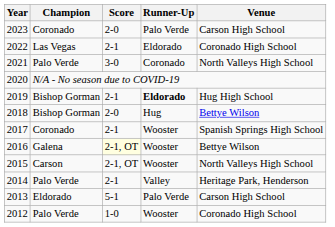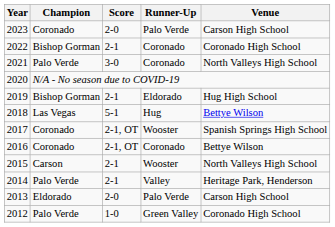 <table class="wikitable">
 <tr>
 <th>Year</th>
 <th>Champion</th>
 <th>Score</th>
 <th>Runner-Up</th>
 <th>Venue</th>
 </tr>
 <tr>
 <td>2023</td>
 <td>Coronado</td>
 <td>2-0</td>
 <td>Palo Verde</td>
 <td>Carson High School</td>
 </tr>
 <tr>
 <td>2022</td>
-<td>Las Vegas</td>
+<td>Bishop Gorman</td>
 <td>2-1</td>
-<td>Eldorado</td>
+<td>Coronado</td>
 <td>Coronado High School</td>
 </tr>
 <tr>
 <td>2021</td>
 <td>Palo Verde</td>
 <td>3-0</td>
 <td>Coronado</td>
 <td>North Valleys High School</td>
 </tr>
 <tr>
 <td>2020</td>
 <td colspan="4"><em>N/A - No season due to COVID-19</em></td>
 </tr>
 <tr>
 <td>2019</td>
 <td>Bishop Gorman</td>
 <td>2-1</td>
-<td><strong>Eldorado</strong></td>
+<td>Eldorado</td>
 <td>Hug High School</td>
 </tr>
 <tr>
 <td>2018</td>
-<td>Bishop Gorman</td>
-<td>2-0</td>
+<td>Las Vegas</td>
+<td>5-1</td>
 <td>Hug</td>
 <td><a href='#'>Bettye Wilson</a></td>
 </tr>
 <tr>
 <td>2017</td>
 <td>Coronado</td>
-<td>2-1</td>
+<td>2-1, OT</td>
 <td>Wooster</td>
 <td>Spanish Springs High School</td>
 </tr>
 <tr>
 <td>2016</td>
-<td>Galena</td>
-<td style="background: lightyellow;">2-1, OT</td>
-<td>Wooster</td>
+<td>Coronado</td>
+<td>2-1, OT</td>
+<td>Coronado</td>
 <td>Bettye Wilson</td>
 </tr>
 <tr>
 <td>2015</td>
 <td>Carson</td>
-<td>2-1, OT</td>
+<td>2-1</td>
 <td>Wooster</td>
 <td>North Valleys High School</td>
 </tr>
 <tr>
 <td>2014</td>
 <td>Palo Verde</td>
 <td>2-1</td>
 <td>Valley</td>
 <td>Heritage Park, Henderson</td>
 </tr>
 <tr>
 <td>2013</td>
 <td>Eldorado</td>
-<td>5-1</td>
+<td>2-0</td>
 <td>Palo Verde</td>
 <td>Carson High School</td>
 </tr>
 <tr>
 <td>2012</td>
 <td>Palo Verde</td>
 <td>1-0</td>
-<td>Wooster</td>
+<td>Green Valley</td>
 <td>Coronado High School</td>
 </tr>
 </table>
